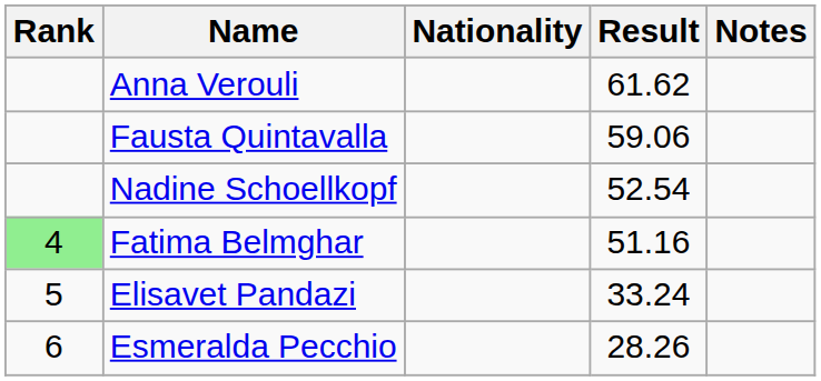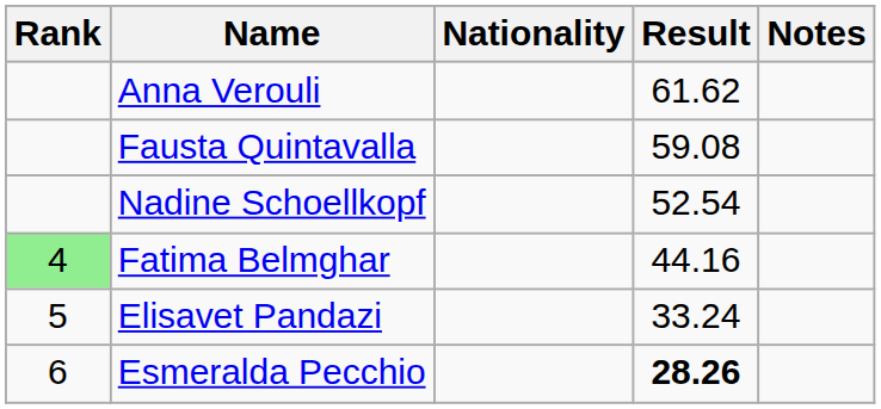 <table class="wikitable sortable" style="text-align:center">
 <tr>
 <th>Rank</th>
 <th>Name</th>
 <th>Nationality</th>
 <th>Result</th>
 <th>Notes</th>
 </tr>
 <tr>
 <td></td>
 <td align=left><a href='#'>Anna Verouli</a></td>
 <td align=left></td>
 <td>61.62</td>
 <td></td>
 </tr>
 <tr>
 <td></td>
 <td align=left><a href='#'>Fausta Quintavalla</a></td>
 <td align=left></td>
-<td>59.06</td>
+<td>59.08</td>
 <td></td>
 </tr>
 <tr>
 <td></td>
 <td align=left><a href='#'>Nadine Schoellkopf</a></td>
 <td align=left></td>
 <td>52.54</td>
 <td></td>
 </tr>
 <tr>
 <td style="background: lightgreen;">4</td>
 <td align=left><a href='#'>Fatima Belmghar</a></td>
 <td align=left></td>
-<td>51.16</td>
+<td>44.16</td>
 <td></td>
 </tr>
 <tr>
 <td>5</td>
 <td align=left><a href='#'>Elisavet Pandazi</a></td>
 <td align=left></td>
 <td>33.24</td>
 <td></td>
 </tr>
 <tr>
 <td>6</td>
 <td align=left><a href='#'>Esmeralda Pecchio</a></td>
 <td align=left></td>
-<td>28.26</td>
+<td><strong>28.26</strong></td>
 <td></td>
 </tr>
 </table>
